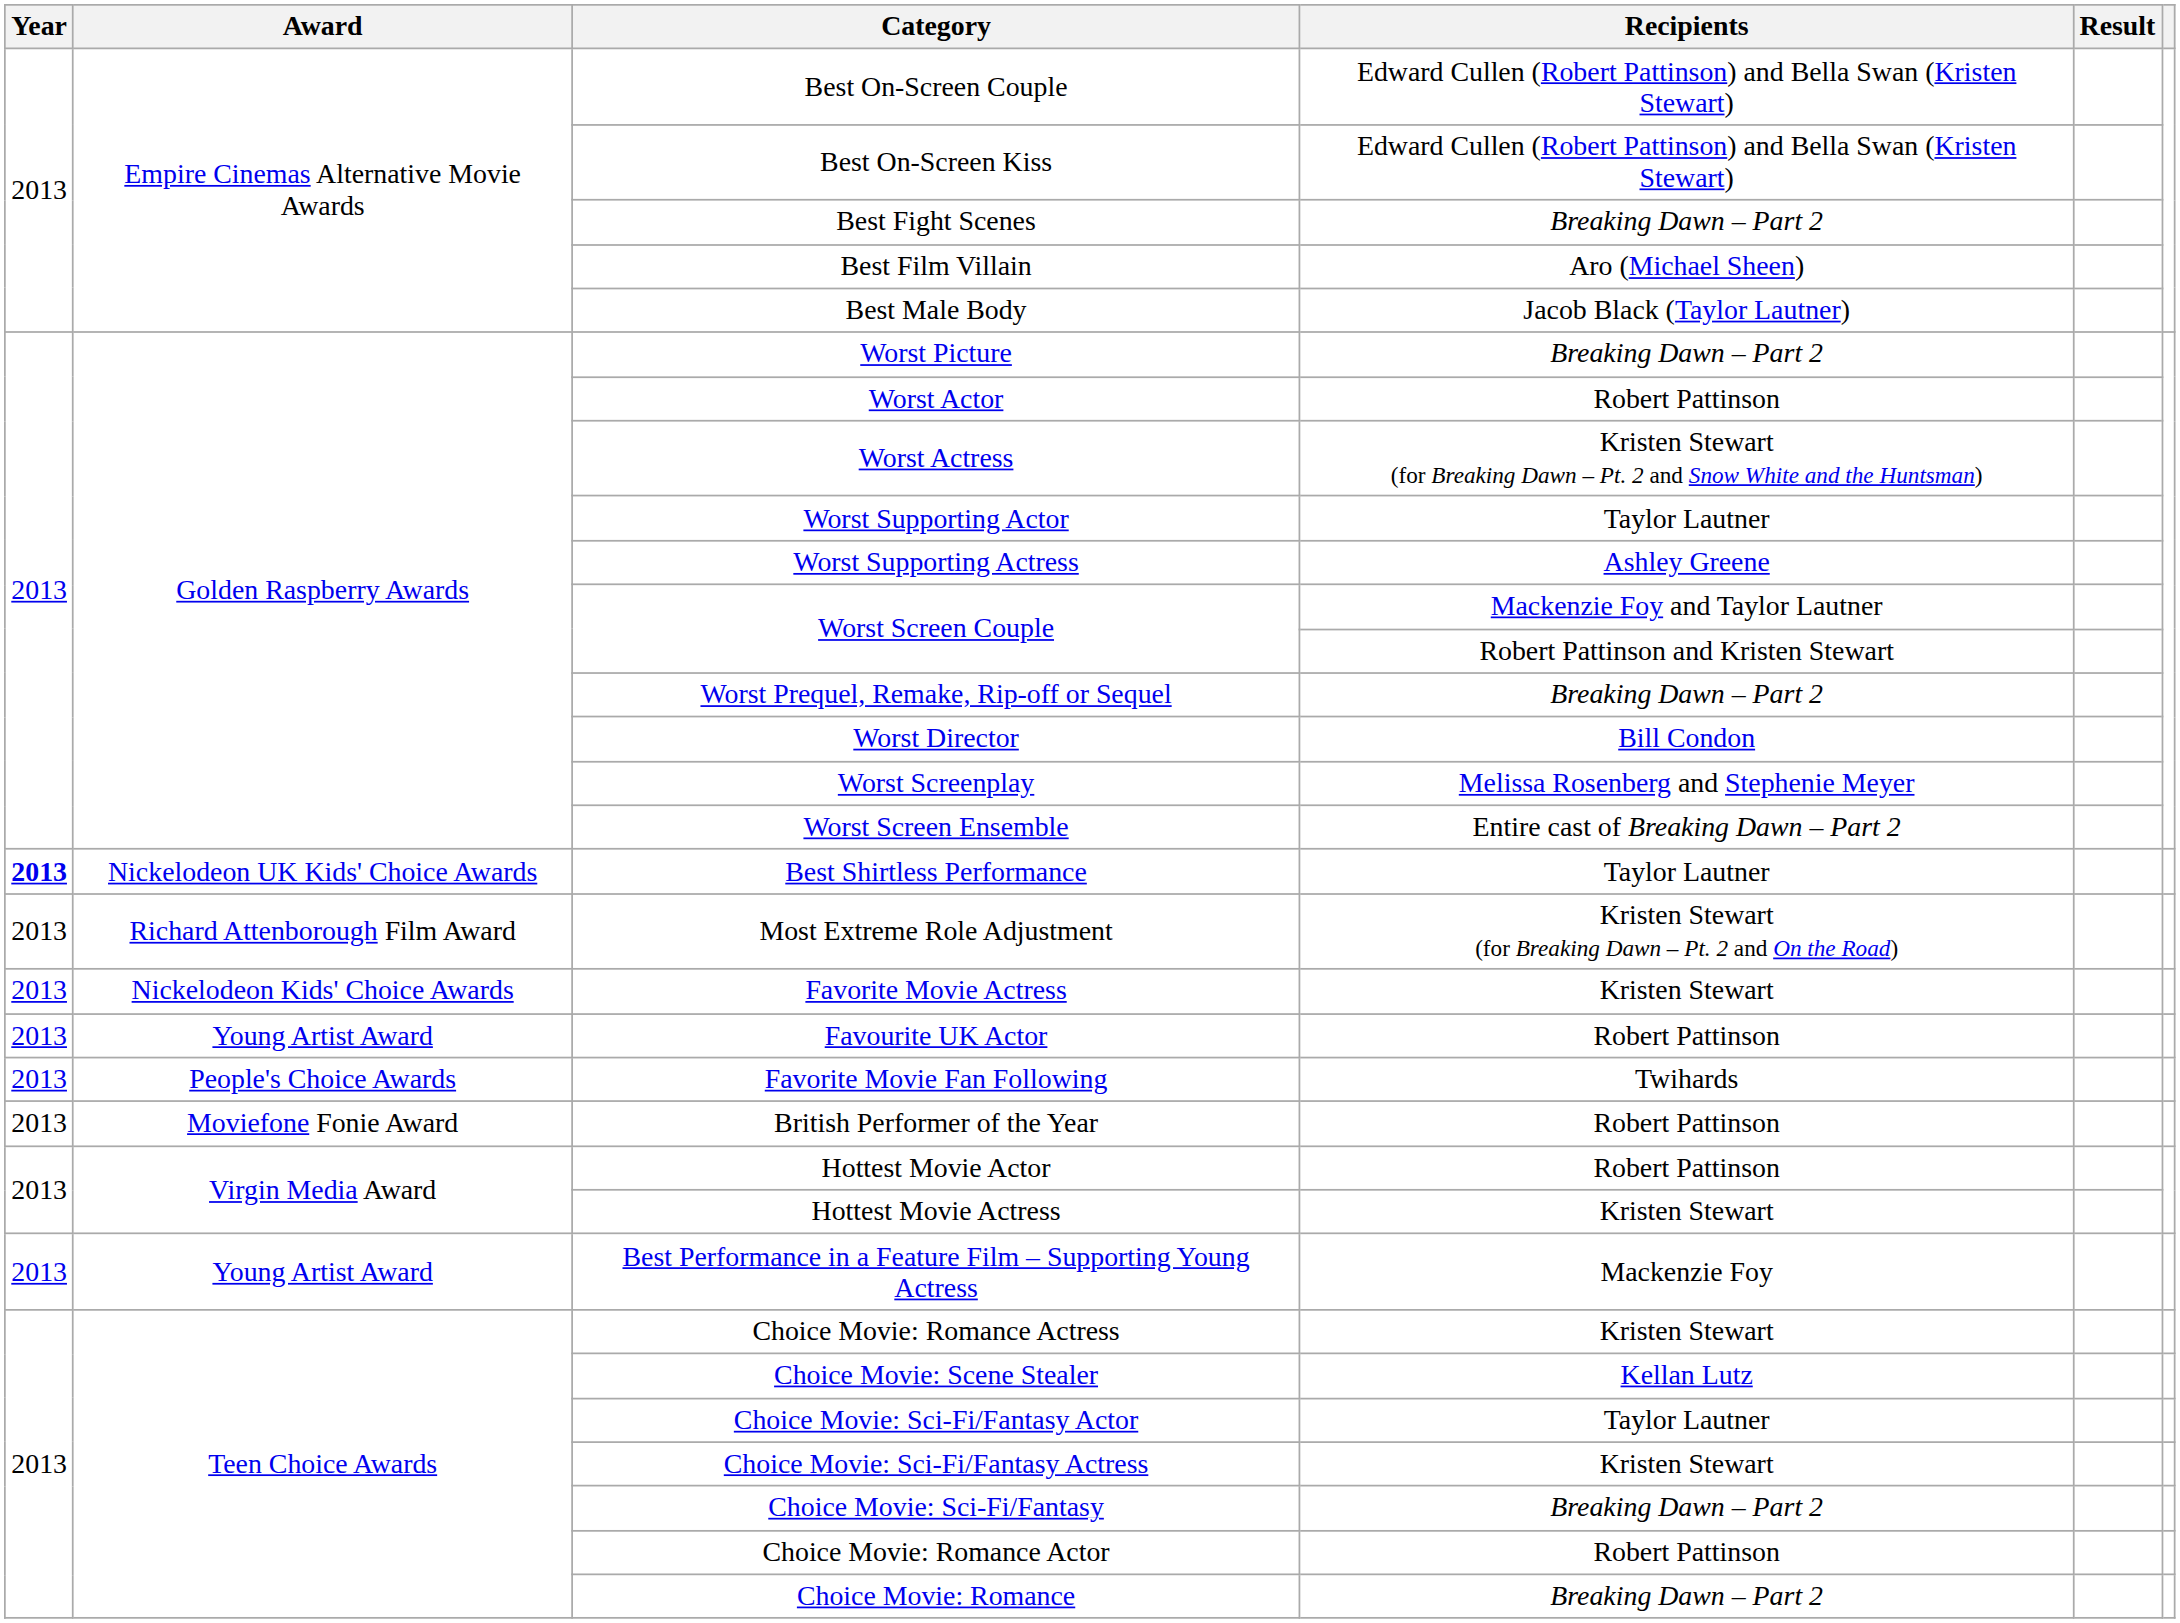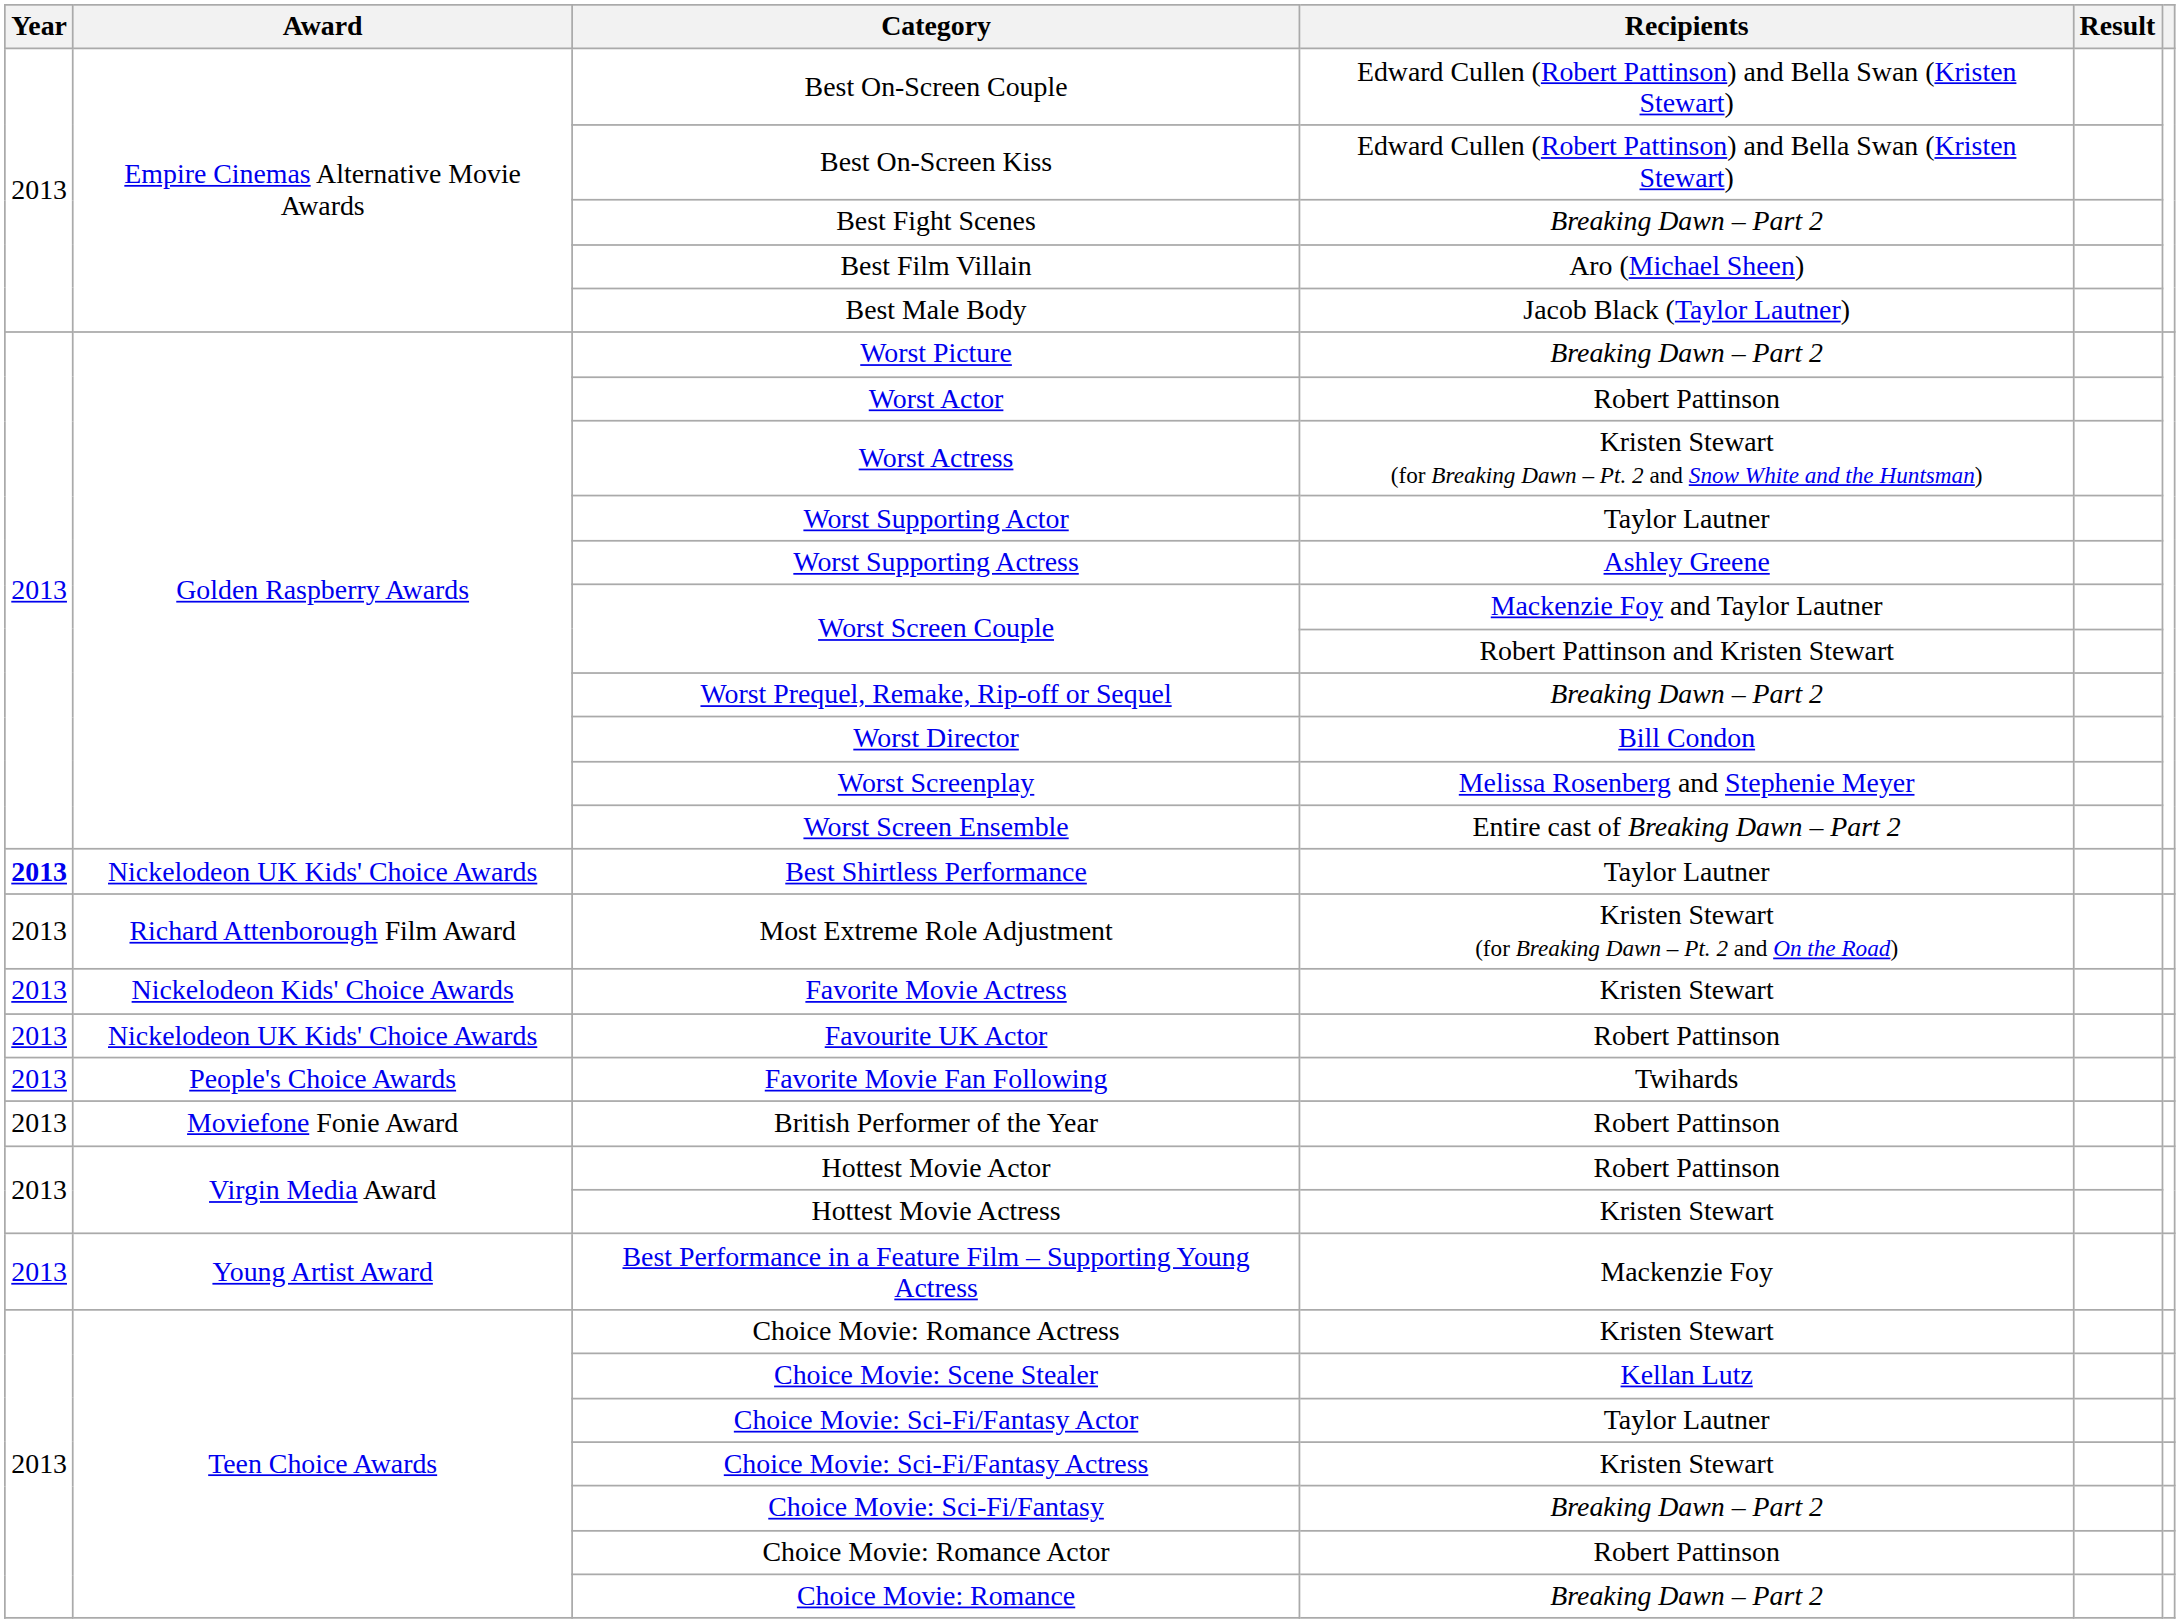 <table class="wikitable" rowspan=6; style="text-align: center; background:#ffffff;">
 <tr>
 <th>Year</th>
 <th>Award</th>
 <th>Category</th>
 <th>Recipients</th>
 <th>Result</th>
 <th></th>
 </tr>
 <tr>
 <td rowspan=5>2013</td>
 <td rowspan=5><a href='#'>Empire Cinemas</a> Alternative Movie Awards</td>
 <td>Best On-Screen Couple</td>
 <td>Edward Cullen (<a href='#'>Robert Pattinson</a>) and Bella Swan (<a href='#'>Kristen Stewart</a>)</td>
 <td></td>
 <td rowspan=5></td>
 </tr>
 <tr>
 <td>Best On-Screen Kiss</td>
 <td>Edward Cullen (<a href='#'>Robert Pattinson</a>) and Bella Swan (<a href='#'>Kristen Stewart</a>)</td>
 <td></td>
 </tr>
 <tr>
 <td>Best Fight Scenes</td>
 <td><em>Breaking Dawn – Part 2</em></td>
 <td></td>
 </tr>
 <tr>
 <td>Best Film Villain</td>
 <td>Aro (<a href='#'>Michael Sheen</a>)</td>
 <td></td>
 </tr>
 <tr>
 <td>Best Male Body</td>
 <td>Jacob Black (<a href='#'>Taylor Lautner</a>)</td>
 <td></td>
 </tr>
 <tr>
 <td rowspan=11><a href='#'>2013</a></td>
 <td rowspan=11><a href='#'>Golden Raspberry Awards</a></td>
 <td><a href='#'>Worst Picture</a></td>
 <td><em>Breaking Dawn – Part 2</em></td>
 <td></td>
 <td rowspan=11></td>
 </tr>
 <tr>
 <td><a href='#'>Worst Actor</a></td>
 <td>Robert Pattinson</td>
 <td></td>
 </tr>
 <tr>
 <td><a href='#'>Worst Actress</a></td>
 <td>Kristen Stewart<br><small>(for <em>Breaking Dawn – Pt. 2</em> and <em><a href='#'>Snow White and the Huntsman</a></em>)</small></td>
 <td></td>
 </tr>
 <tr>
 <td><a href='#'>Worst Supporting Actor</a></td>
 <td>Taylor Lautner</td>
 <td></td>
 </tr>
 <tr>
 <td><a href='#'>Worst Supporting Actress</a></td>
 <td><a href='#'>Ashley Greene</a></td>
 <td></td>
 </tr>
 <tr>
 <td rowspan=2><a href='#'>Worst Screen Couple</a></td>
 <td><a href='#'>Mackenzie Foy</a> and Taylor Lautner</td>
 <td></td>
 </tr>
 <tr>
 <td>Robert Pattinson and Kristen Stewart</td>
 <td></td>
 </tr>
 <tr>
 <td><a href='#'>Worst Prequel, Remake, Rip-off or Sequel</a></td>
 <td><em>Breaking Dawn – Part 2</em></td>
 <td></td>
 </tr>
 <tr>
 <td><a href='#'>Worst Director</a></td>
 <td><a href='#'>Bill Condon</a></td>
 <td></td>
 </tr>
 <tr>
 <td><a href='#'>Worst Screenplay</a></td>
 <td><a href='#'>Melissa Rosenberg</a> and <a href='#'>Stephenie Meyer</a></td>
 <td></td>
 </tr>
 <tr>
 <td><a href='#'>Worst Screen Ensemble</a></td>
 <td>Entire cast of <em>Breaking Dawn – Part 2</em></td>
 <td></td>
 </tr>
 <tr>
 <td><strong><a href='#'>2013</a></strong></td>
 <td><a href='#'>Nickelodeon UK Kids' Choice Awards</a></td>
 <td><a href='#'>Best Shirtless Performance</a></td>
 <td>Taylor Lautner</td>
 <td></td>
 <td></td>
 </tr>
 <tr>
 <td>2013</td>
 <td><a href='#'>Richard Attenborough</a> Film Award</td>
 <td>Most Extreme Role Adjustment</td>
 <td>Kristen Stewart<br><small>(for <em>Breaking Dawn – Pt. 2</em> and <em><a href='#'>On the Road</a></em>)</small></td>
 <td></td>
 <td></td>
 </tr>
 <tr>
 <td><a href='#'>2013</a></td>
 <td><a href='#'>Nickelodeon Kids' Choice Awards</a></td>
 <td><a href='#'>Favorite Movie Actress</a></td>
 <td>Kristen Stewart</td>
 <td></td>
 <td></td>
 </tr>
 <tr>
 <td><a href='#'>2013</a></td>
-<td><a href='#'>Young Artist Award</a></td>
+<td><a href='#'>Nickelodeon UK Kids' Choice Awards</a></td>
 <td><a href='#'>Favourite UK Actor</a></td>
 <td>Robert Pattinson</td>
 <td></td>
 <td></td>
 </tr>
 <tr>
 <td><a href='#'>2013</a></td>
 <td><a href='#'>People's Choice Awards</a></td>
 <td><a href='#'>Favorite Movie Fan Following</a></td>
 <td>Twihards</td>
 <td></td>
 <td></td>
 </tr>
 <tr>
 <td>2013</td>
 <td><a href='#'>Moviefone</a> Fonie Award</td>
 <td>British Performer of the Year</td>
 <td>Robert Pattinson</td>
 <td></td>
 <td></td>
 </tr>
 <tr>
 <td rowspan=2>2013</td>
 <td rowspan=2><a href='#'>Virgin Media</a> Award</td>
 <td>Hottest Movie Actor</td>
 <td>Robert Pattinson</td>
 <td></td>
 <td rowspan=2></td>
 </tr>
 <tr>
 <td>Hottest Movie Actress</td>
 <td>Kristen Stewart</td>
 <td></td>
 </tr>
 <tr>
 <td><a href='#'>2013</a></td>
 <td><a href='#'>Young Artist Award</a></td>
 <td><a href='#'>Best Performance in a Feature Film – Supporting Young Actress</a></td>
 <td>Mackenzie Foy</td>
 <td></td>
 <td></td>
 </tr>
 <tr>
 <td rowspan="7">2013</td>
 <td rowspan="7"><a href='#'>Teen Choice Awards</a></td>
 <td>Choice Movie: Romance Actress</td>
 <td>Kristen Stewart</td>
 <td></td>
 <td></td>
 </tr>
 <tr>
 <td><a href='#'>Choice Movie: Scene Stealer</a></td>
 <td><a href='#'>Kellan Lutz</a></td>
 <td></td>
 <td></td>
 </tr>
 <tr>
 <td><a href='#'>Choice Movie: Sci-Fi/Fantasy Actor</a></td>
 <td>Taylor Lautner</td>
 <td></td>
 <td></td>
 </tr>
 <tr>
 <td><a href='#'>Choice Movie: Sci-Fi/Fantasy Actress</a></td>
 <td>Kristen Stewart</td>
 <td></td>
 <td></td>
 </tr>
 <tr>
 <td><a href='#'>Choice Movie: Sci-Fi/Fantasy</a></td>
 <td><em>Breaking Dawn – Part 2</em></td>
 <td></td>
 <td></td>
 </tr>
 <tr>
 <td>Choice Movie: Romance Actor</td>
 <td>Robert Pattinson</td>
 <td></td>
 <td></td>
 </tr>
 <tr>
 <td><a href='#'>Choice Movie: Romance</a></td>
 <td><em>Breaking Dawn – Part 2</em></td>
 <td></td>
 <td></td>
 </tr>
 </table>
